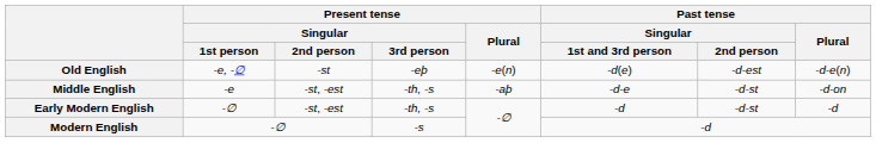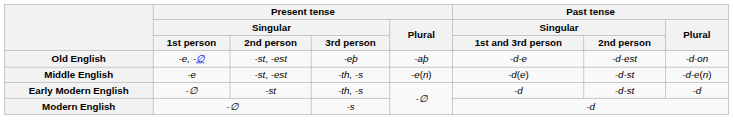 <table class="wikitable" style="text-align:center" Width=75%>
 <tr>
 <th rowspan="3"></th>
 <th colspan="4">Present tense</th>
 <th colspan="3">Past tense</th>
 </tr>
 <tr>
 <th colspan="3" style="width:6em">Singular</th>
 <th rowspan="2" style="width:6em">Plural</th>
 <th colspan="2" style="width:6em">Singular</th>
 <th rowspan="2" style="width:6em">Plural</th>
 </tr>
 <tr>
 <th>1st person</th>
 <th>2nd person</th>
 <th>3rd person</th>
 <th>1st and 3rd person</th>
 <th>2nd person</th>
 </tr>
 <tr>
 <th>Old English</th>
 <td><em>-e, -<a href='#'>∅</a></em></td>
-<td><em>-st</em></td>
+<td><em>-st</em>, <em>-est</em></td>
 <td><em>-eþ</em></td>
-<td><em>-e</em>(<em>n</em>)</td>
-<td><em>-d</em>(<em>e</em>)</td>
+<td><em>-aþ</em></td>
+<td><em>-d-e</em></td>
 <td><em>-d-est</em></td>
-<td><em>-d-e</em>(<em>n</em>)</td>
+<td><em>-d-on</em></td>
 </tr>
 <tr>
 <th>Middle English</th>
 <td><em>-e</em></td>
 <td><em>-st</em>, <em>-est</em></td>
 <td><em>-th, -s</em></td>
-<td><em>-aþ</em></td>
-<td><em>-d-e</em></td>
+<td><em>-e</em>(<em>n</em>)</td>
+<td><em>-d</em>(<em>e</em>)</td>
 <td><em>-d-st</em></td>
-<td><em>-d-on</em></td>
+<td><em>-d-e</em>(<em>n</em>)</td>
 </tr>
 <tr>
 <th>Early Modern English</th>
 <td><em>-∅</em></td>
-<td><em>-st</em>, <em>-est</em></td>
+<td><em>-st</em></td>
 <td><em>-th, -s</em></td>
 <td rowspan="2"><em>-∅</em></td>
 <td><em>-d</em></td>
 <td><em>-d-st</em></td>
 <td><em>-d</em></td>
 </tr>
 <tr>
 <th>Modern English</th>
 <td colspan="2"><em>-∅</em></td>
 <td><em>-s</em></td>
 <td colspan="3"><em>-d</em></td>
 </tr>
 </table>
